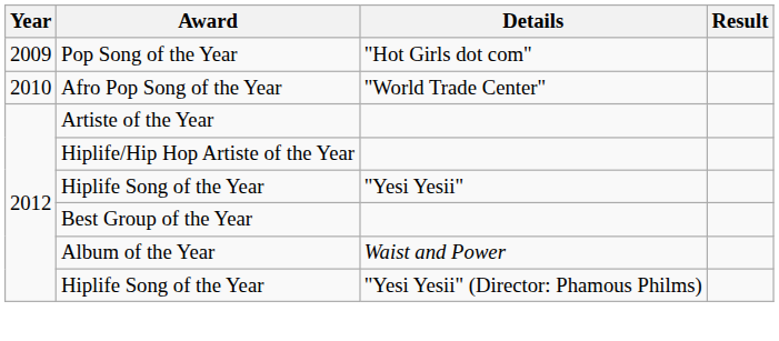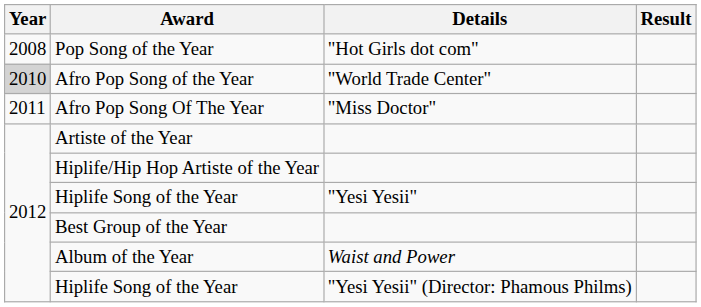 <table class="wikitable sortable">
 <tr>
 <th>Year</th>
 <th>Award</th>
 <th>Details</th>
 <th>Result</th>
 </tr>
 <tr>
-<td>2009</td>
+<td>2008</td>
 <td>Pop Song of the Year</td>
 <td>"Hot Girls dot com"</td>
 <td></td>
 </tr>
 <tr>
-<td>2010</td>
+<td style="background: lightgrey;">2010</td>
 <td>Afro Pop Song of the Year</td>
 <td>"World Trade Center"</td>
+<td></td>
+</tr>
+<tr>
+<td>2011</td>
+<td>Afro Pop Song Of The Year</td>
+<td>"Miss Doctor"</td>
 <td></td>
 </tr>
 <tr>
 <td rowspan="6">2012</td>
 <td>Artiste of the Year</td>
 <td></td>
 <td></td>
 </tr>
 <tr>
 <td>Hiplife/Hip Hop Artiste of the Year</td>
 <td></td>
 <td></td>
 </tr>
 <tr>
 <td>Hiplife Song of the Year</td>
 <td>"Yesi Yesii"</td>
 <td></td>
 </tr>
 <tr>
 <td>Best Group of the Year</td>
 <td></td>
 <td></td>
 </tr>
 <tr>
 <td>Album of the Year</td>
 <td><em>Waist and Power</em></td>
 <td></td>
 </tr>
 <tr>
 <td>Hiplife Song of the Year</td>
 <td>"Yesi Yesii" (Director: Phamous Philms)</td>
 <td></td>
 </tr>
 </table>
